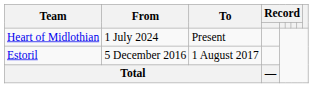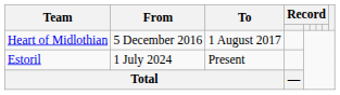 <table class=wikitable style="text-align: center">
 <tr>
 <th rowspan=2>Team</th>
 <th rowspan=2>From</th>
 <th rowspan=2>To</th>
 <th colspan=5>Record</th>
 <th rowspan=2></th>
 </tr>
 <tr>
 <th></th>
 <th></th>
 <th></th>
 <th></th>
 <th></th>
 </tr>
 <tr>
 <td align=left><a href='#'>Heart of Midlothian</a></td>
-<td align=left>1 July 2024</td>
-<td align=left>Present<br></td>
+<td align=left>5 December 2016</td>
+<td align=left>1 August 2017<br></td>
 <td></td>
 </tr>
 <tr>
 <td align=left><a href='#'>Estoril</a></td>
-<td align=left>5 December 2016</td>
-<td align=left>1 August 2017<br></td>
+<td align=left>1 July 2024</td>
+<td align=left>Present<br></td>
 <td></td>
 </tr>
 <tr>
 <th colspan=3>Total<br></th>
 <th>—</th>
 </tr>
 </table>
